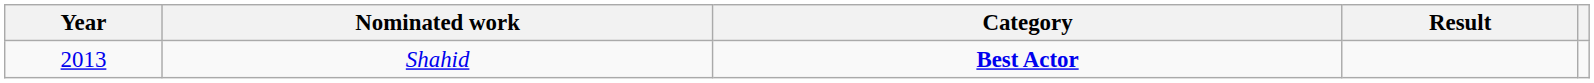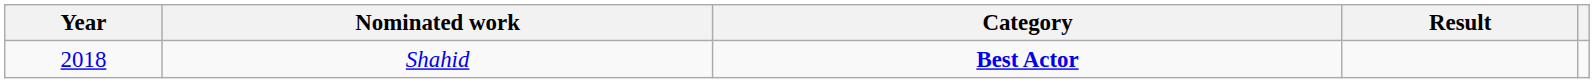 <table class="wikitable plainrowheaders sortable" width="70%">
 <tr>
 <th width="10%">Year</th>
 <th width="35%">Nominated work</th>
 <th width="40%">Category</th>
 <th width="15%">Result</th>
 <th scope="col" class="unsortable"></th>
 </tr>
 <tr>
-<td align="center"><a href='#'>2013</a></td>
+<td align="center"><a href='#'>2018</a></td>
 <td align="center"><em><a href='#'>Shahid</a></em></td>
 <td align="center"><strong><a href='#'>Best Actor</a></strong></td>
 <td></td>
 <td style="text-align:center;"></td>
 </tr>
 </table>
